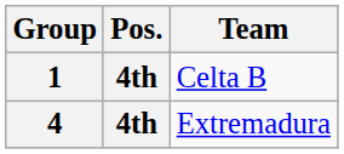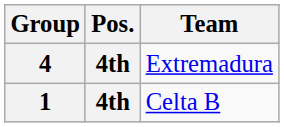 <table class="wikitable">
 <tr>
 <th>Group</th>
 <th>Pos.</th>
 <th>Team</th>
 </tr>
 <tr>
+<th>4</th>
+<th>4th</th>
+<td><a href='#'>Extremadura</a></td>
+</tr>
+<tr>
 <th>1</th>
 <th>4th</th>
 <td><a href='#'>Celta B</a></td>
 </tr>
-<tr>
-<th>4</th>
-<th>4th</th>
-<td><a href='#'>Extremadura</a></td>
-</tr>
 </table>
